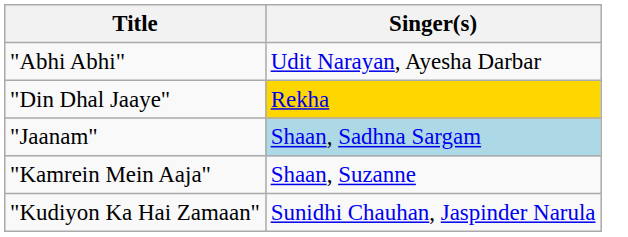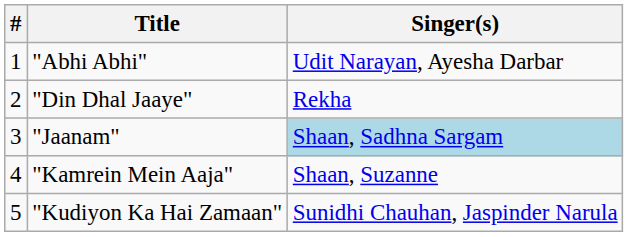 <table class="wikitable" style="font-size:95%;">
 <tr>
+<th>#</th>
 <th>Title</th>
 <th>Singer(s)</th>
 </tr>
 <tr>
+<td>1</td>
 <td>"Abhi Abhi"</td>
 <td><a href='#'>Udit Narayan</a>, Ayesha Darbar</td>
 </tr>
 <tr>
+<td>2</td>
 <td>"Din Dhal Jaaye"</td>
-<td style="background: gold;"><a href='#'>Rekha</a></td>
+<td><a href='#'>Rekha</a></td>
 </tr>
 <tr>
+<td>3</td>
 <td>"Jaanam"</td>
 <td style="background: lightblue;"><a href='#'>Shaan</a>, <a href='#'>Sadhna Sargam</a></td>
 </tr>
 <tr>
+<td>4</td>
 <td>"Kamrein Mein Aaja"</td>
 <td><a href='#'>Shaan</a>, <a href='#'>Suzanne</a></td>
 </tr>
 <tr>
+<td>5</td>
 <td>"Kudiyon Ka Hai Zamaan"</td>
 <td><a href='#'>Sunidhi Chauhan</a>, <a href='#'>Jaspinder Narula</a></td>
 </tr>
 </table>
